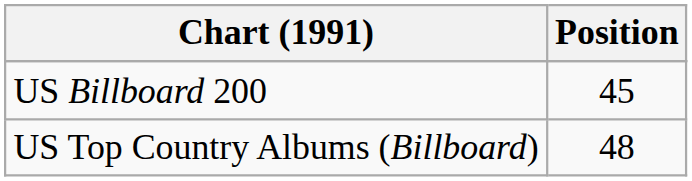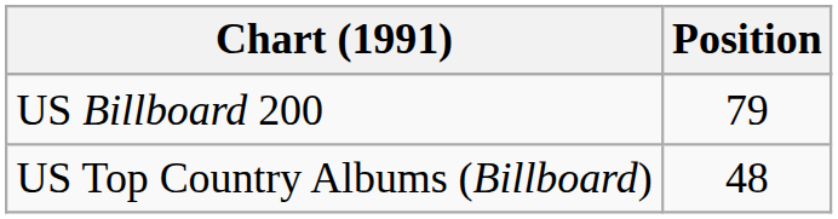 <table class="wikitable sortable">
 <tr>
 <th>Chart (1991)</th>
 <th>Position</th>
 </tr>
 <tr>
 </tr>
 <tr>
 <td>US <em>Billboard</em> 200</td>
-<td style="text-align:center;">45</td>
+<td style="text-align:center;">79</td>
 </tr>
 <tr>
 <td>US Top Country Albums (<em>Billboard</em>)</td>
 <td style="text-align:center;">48</td>
 </tr>
 </table>
